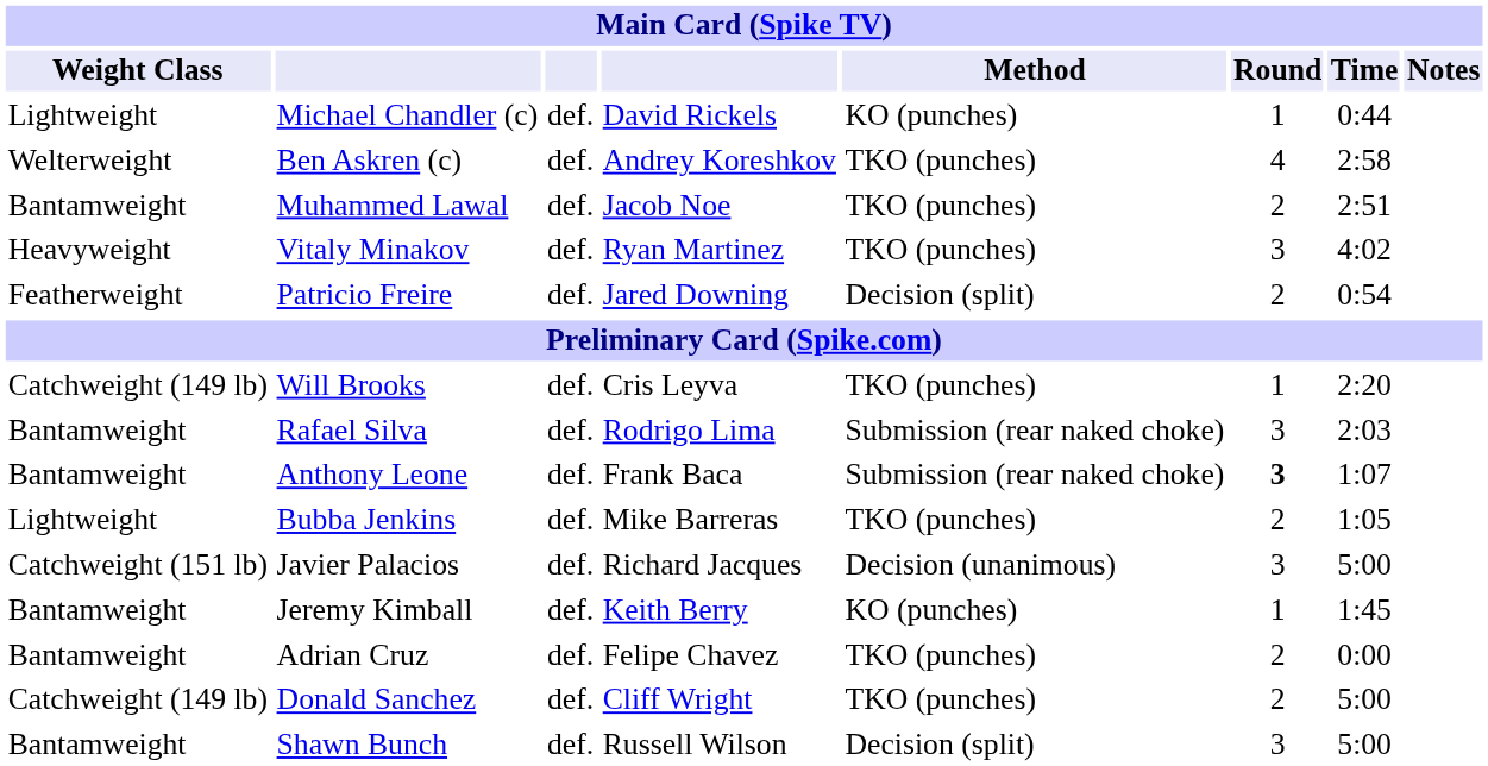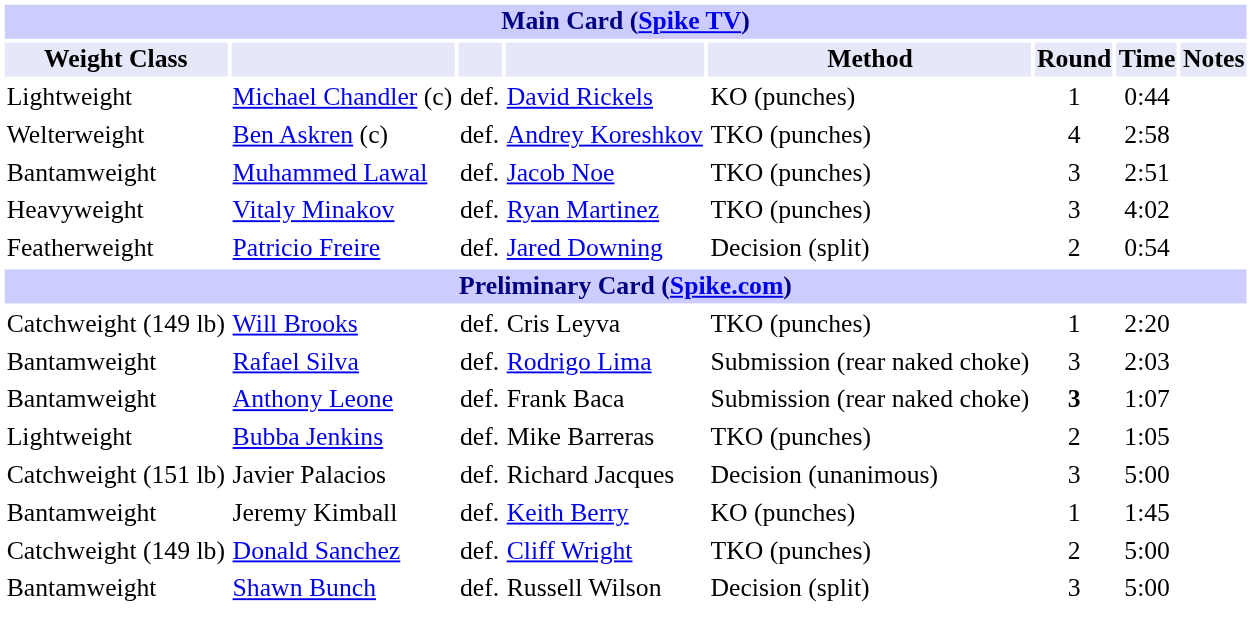 <table class="toccolours" style="font-size: 85%;">
 <tr>
 <th colspan="8" style="background-color: #ccf; color: #000080; text-align: center;"><strong>Main Card (<a href='#'>Spike TV</a>)</strong></th>
 </tr>
 <tr>
 <th colspan="1" style="background-color: #E6E8FA; color: #000000; text-align: center;">Weight Class</th>
 <th colspan="1" style="background-color: #E6E8FA; color: #000000; text-align: center;"></th>
 <th colspan="1" style="background-color: #E6E8FA; color: #000000; text-align: center;"></th>
 <th colspan="1" style="background-color: #E6E8FA; color: #000000; text-align: center;"></th>
 <th colspan="1" style="background-color: #E6E8FA; color: #000000; text-align: center;">Method</th>
 <th colspan="1" style="background-color: #E6E8FA; color: #000000; text-align: center;">Round</th>
 <th colspan="1" style="background-color: #E6E8FA; color: #000000; text-align: center;">Time</th>
 <th colspan="1" style="background-color: #E6E8FA; color: #000000; text-align: center;">Notes</th>
 </tr>
 <tr>
 <td>Lightweight</td>
 <td><a href='#'>Michael Chandler</a> (c)</td>
 <td align=center>def.</td>
 <td><a href='#'>David Rickels</a></td>
 <td>KO (punches)</td>
 <td align=center>1</td>
 <td align=center>0:44</td>
 <td></td>
 </tr>
 <tr>
 <td>Welterweight</td>
 <td><a href='#'>Ben Askren</a> (c)</td>
 <td align=center>def.</td>
 <td><a href='#'>Andrey Koreshkov</a></td>
 <td>TKO (punches)</td>
 <td align=center>4</td>
 <td align=center>2:58</td>
 <td></td>
 </tr>
 <tr>
 <td>Bantamweight</td>
 <td><a href='#'>Muhammed Lawal</a></td>
 <td align=center>def.</td>
 <td><a href='#'>Jacob Noe</a></td>
 <td>TKO (punches)</td>
-<td align=center>2</td>
+<td align=center>3</td>
 <td align=center>2:51</td>
 <td></td>
 </tr>
 <tr>
 <td>Heavyweight</td>
 <td><a href='#'>Vitaly Minakov</a></td>
 <td align=center>def.</td>
 <td><a href='#'>Ryan Martinez</a></td>
 <td>TKO (punches)</td>
 <td align=center>3</td>
 <td align=center>4:02</td>
 <td></td>
 </tr>
 <tr>
 <td>Featherweight</td>
 <td><a href='#'>Patricio Freire</a></td>
 <td align=center>def.</td>
 <td><a href='#'>Jared Downing</a></td>
 <td>Decision (split)</td>
 <td align=center>2</td>
 <td align=center>0:54</td>
 <td></td>
 </tr>
 <tr>
 <th colspan="8" style="background-color: #ccf; color: #000080; text-align: center;"><strong>Preliminary Card (<a href='#'>Spike.com</a>)</strong></th>
 </tr>
 <tr>
 <td>Catchweight (149 lb)</td>
 <td><a href='#'>Will Brooks</a></td>
 <td align=center>def.</td>
 <td>Cris Leyva</td>
 <td>TKO (punches)</td>
 <td align=center>1</td>
 <td align=center>2:20</td>
 <td></td>
 </tr>
 <tr>
 <td>Bantamweight</td>
 <td><a href='#'>Rafael Silva</a></td>
 <td align=center>def.</td>
 <td><a href='#'>Rodrigo Lima</a></td>
 <td>Submission (rear naked choke)</td>
 <td align=center>3</td>
 <td align=center>2:03</td>
 <td></td>
 </tr>
 <tr>
 <td>Bantamweight</td>
 <td><a href='#'>Anthony Leone</a></td>
 <td align=center>def.</td>
 <td>Frank Baca</td>
 <td>Submission (rear naked choke)</td>
 <td align=center><strong>3</strong></td>
 <td align=center>1:07</td>
 <td></td>
 </tr>
 <tr>
 <td>Lightweight</td>
 <td><a href='#'>Bubba Jenkins</a></td>
 <td align=center>def.</td>
 <td>Mike Barreras</td>
 <td>TKO (punches)</td>
 <td align=center>2</td>
 <td align=center>1:05</td>
 <td></td>
 </tr>
 <tr>
 <td>Catchweight (151 lb)</td>
 <td>Javier Palacios</td>
 <td align=center>def.</td>
 <td>Richard Jacques</td>
 <td>Decision (unanimous)</td>
 <td align=center>3</td>
 <td align=center>5:00</td>
 <td></td>
 </tr>
 <tr>
 <td>Bantamweight</td>
 <td>Jeremy Kimball</td>
 <td align=center>def.</td>
 <td><a href='#'>Keith Berry</a></td>
 <td>KO (punches)</td>
 <td align=center>1</td>
 <td align=center>1:45</td>
 <td></td>
 </tr>
 <tr>
-<td>Bantamweight</td>
-<td>Adrian Cruz</td>
-<td align=center>def.</td>
-<td>Felipe Chavez</td>
-<td>TKO (punches)</td>
-<td align=center>2</td>
-<td align=center>0:00</td>
-<td></td>
-</tr>
-<tr>
 <td>Catchweight (149 lb)</td>
 <td><a href='#'>Donald Sanchez</a></td>
 <td align=center>def.</td>
 <td><a href='#'>Cliff Wright</a></td>
 <td>TKO (punches)</td>
 <td align=center>2</td>
 <td align=center>5:00</td>
 <td></td>
 </tr>
 <tr>
 <td>Bantamweight</td>
 <td><a href='#'>Shawn Bunch</a></td>
 <td align=center>def.</td>
 <td>Russell Wilson</td>
 <td>Decision (split)</td>
 <td align=center>3</td>
 <td align=center>5:00</td>
 <td></td>
 </tr>
 <tr>
 </tr>
 </table>
